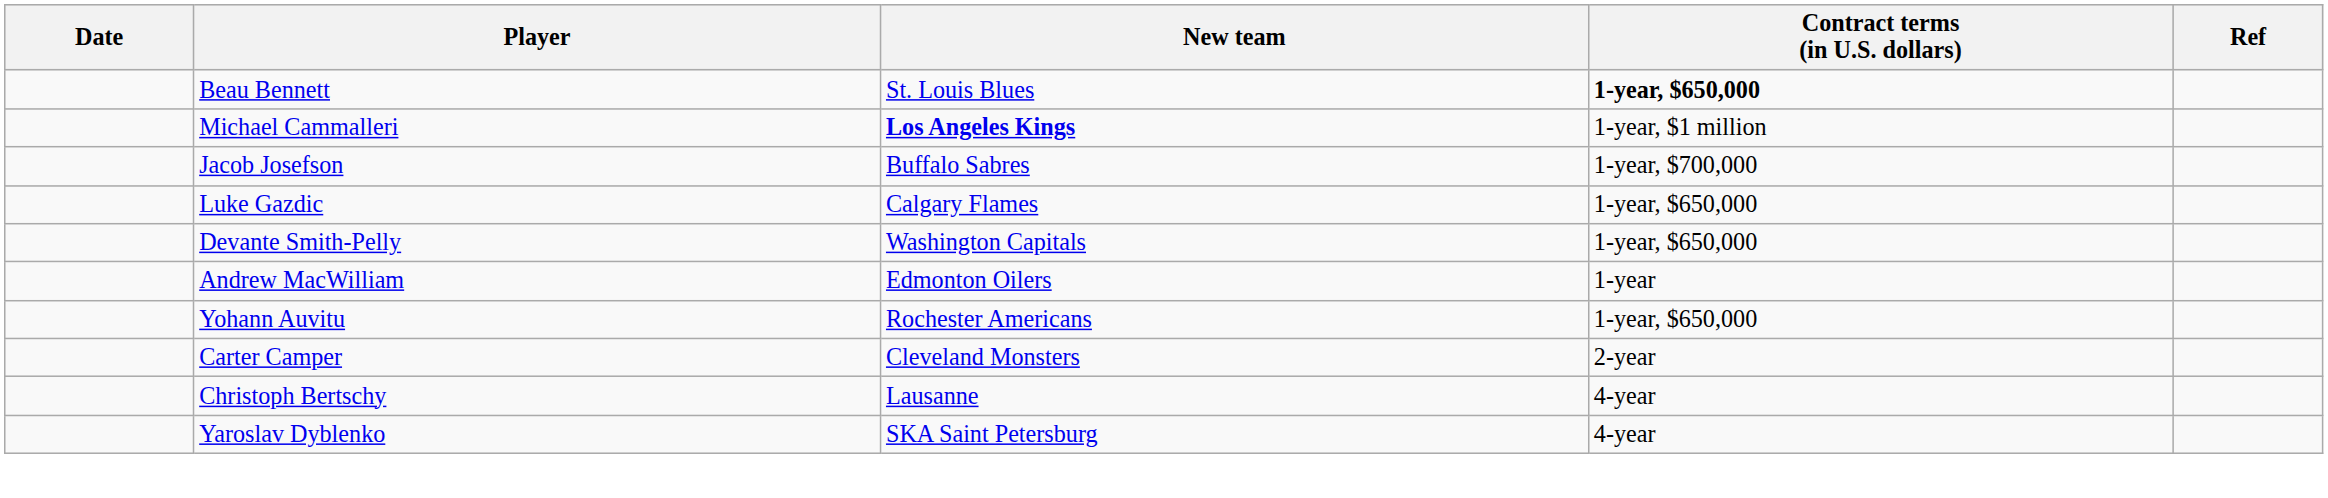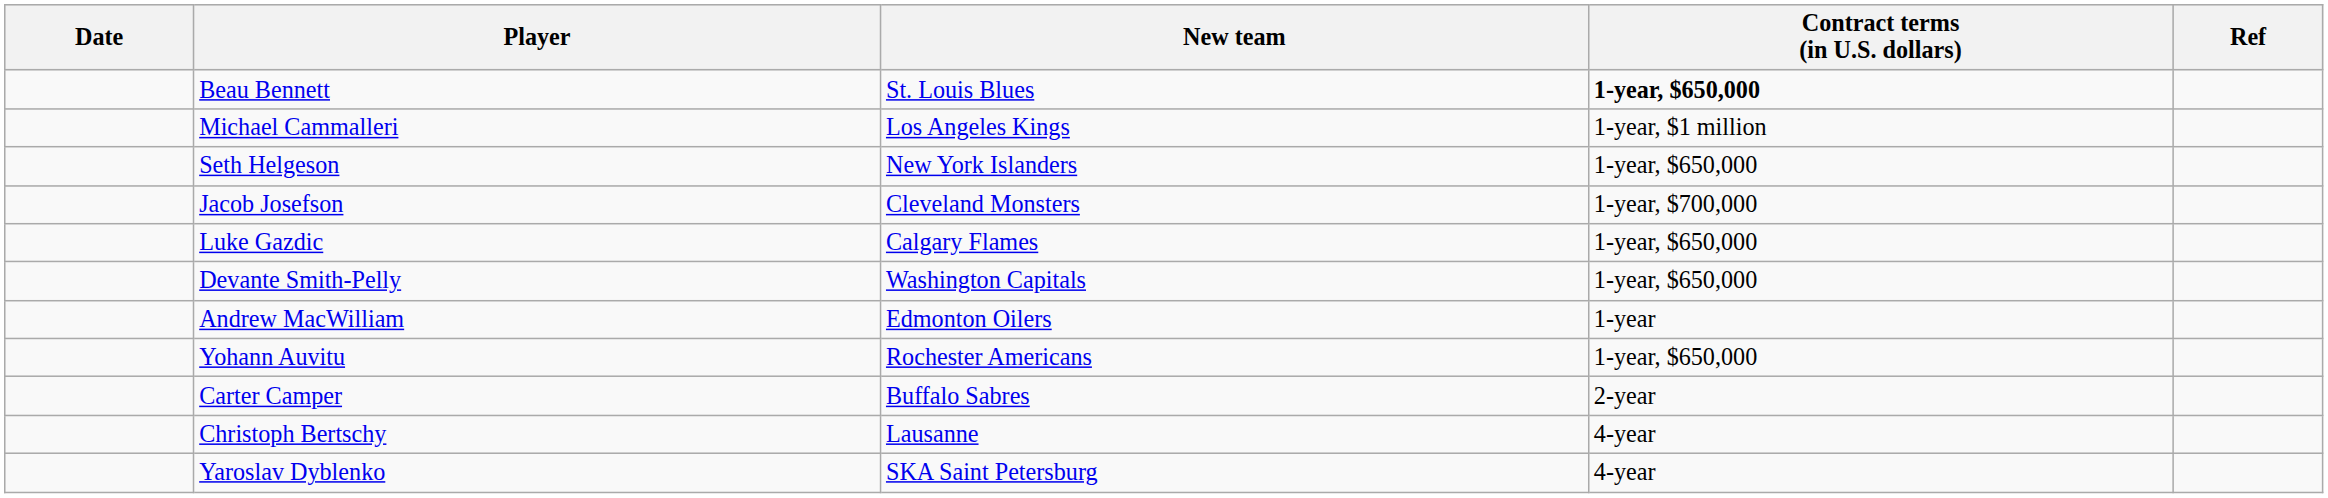 <table class="wikitable" width=97%>
 <tr style="background:#ddd; text-align:center;">
 <th>Date</th>
 <th>Player</th>
 <th>New team</th>
 <th>Contract terms<br>(in U.S. dollars)</th>
 <th>Ref</th>
 </tr>
 <tr>
 <td></td>
 <td><a href='#'>Beau Bennett</a></td>
 <td><a href='#'>St. Louis Blues</a></td>
 <td><strong>1-year, $650,000</strong></td>
 <td></td>
 </tr>
 <tr>
 <td></td>
 <td><a href='#'>Michael Cammalleri</a></td>
-<td><strong><a href='#'>Los Angeles Kings</a></strong></td>
+<td><a href='#'>Los Angeles Kings</a></td>
 <td>1-year, $1 million</td>
 <td></td>
 </tr>
 <tr>
 <td></td>
+<td><a href='#'>Seth Helgeson</a></td>
+<td><a href='#'>New York Islanders</a></td>
+<td>1-year, $650,000</td>
+<td></td>
+</tr>
+<tr>
+<td></td>
 <td><a href='#'>Jacob Josefson</a></td>
-<td><a href='#'>Buffalo Sabres</a></td>
+<td><a href='#'>Cleveland Monsters</a></td>
 <td>1-year, $700,000</td>
 <td></td>
 </tr>
 <tr>
 <td></td>
 <td><a href='#'>Luke Gazdic</a></td>
 <td><a href='#'>Calgary Flames</a></td>
 <td>1-year, $650,000</td>
 <td></td>
 </tr>
 <tr>
 <td></td>
 <td><a href='#'>Devante Smith-Pelly</a></td>
 <td><a href='#'>Washington Capitals</a></td>
 <td>1-year, $650,000</td>
 <td></td>
 </tr>
 <tr>
 <td></td>
 <td><a href='#'>Andrew MacWilliam</a></td>
 <td><a href='#'>Edmonton Oilers</a></td>
 <td>1-year</td>
 <td></td>
 </tr>
 <tr>
 <td></td>
 <td><a href='#'>Yohann Auvitu</a></td>
 <td><a href='#'>Rochester Americans</a></td>
 <td>1-year, $650,000</td>
 <td></td>
 </tr>
 <tr>
 <td></td>
 <td><a href='#'>Carter Camper</a></td>
-<td><a href='#'>Cleveland Monsters</a></td>
+<td><a href='#'>Buffalo Sabres</a></td>
 <td>2-year</td>
 <td></td>
 </tr>
 <tr>
 <td></td>
 <td><a href='#'>Christoph Bertschy</a></td>
 <td><a href='#'>Lausanne</a></td>
 <td>4-year</td>
 <td></td>
 </tr>
 <tr>
 <td></td>
 <td><a href='#'>Yaroslav Dyblenko</a></td>
 <td><a href='#'>SKA Saint Petersburg</a></td>
 <td>4-year</td>
 <td></td>
 </tr>
 </table>
